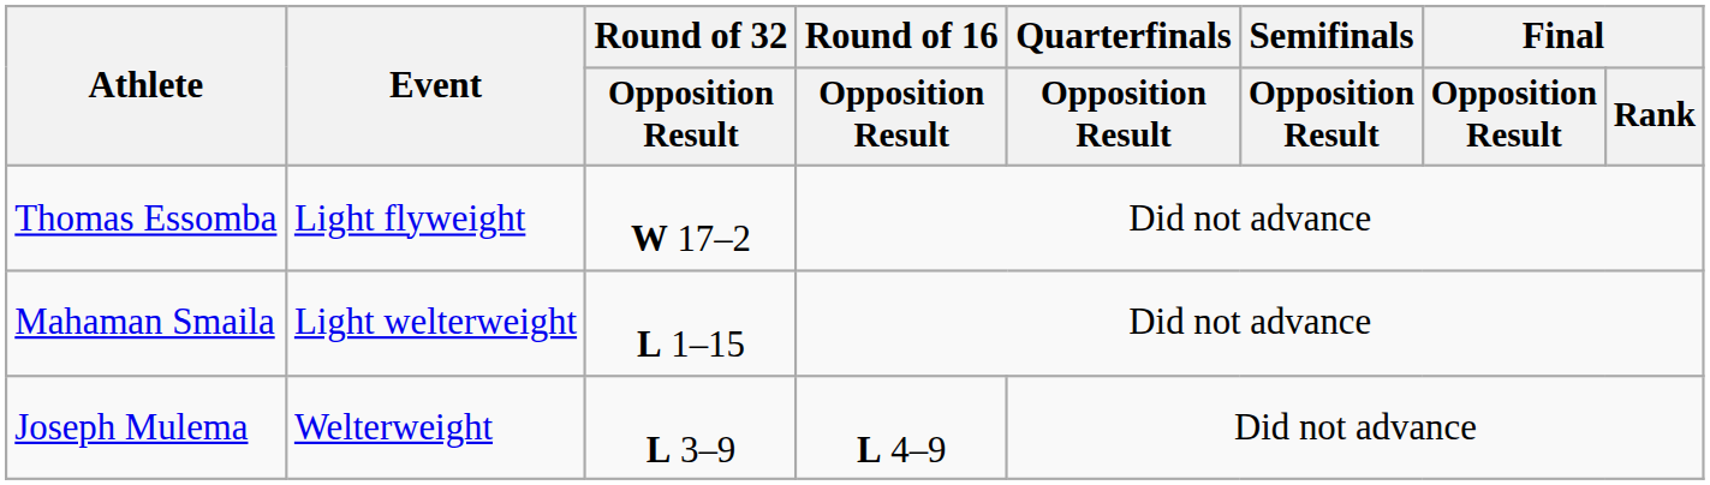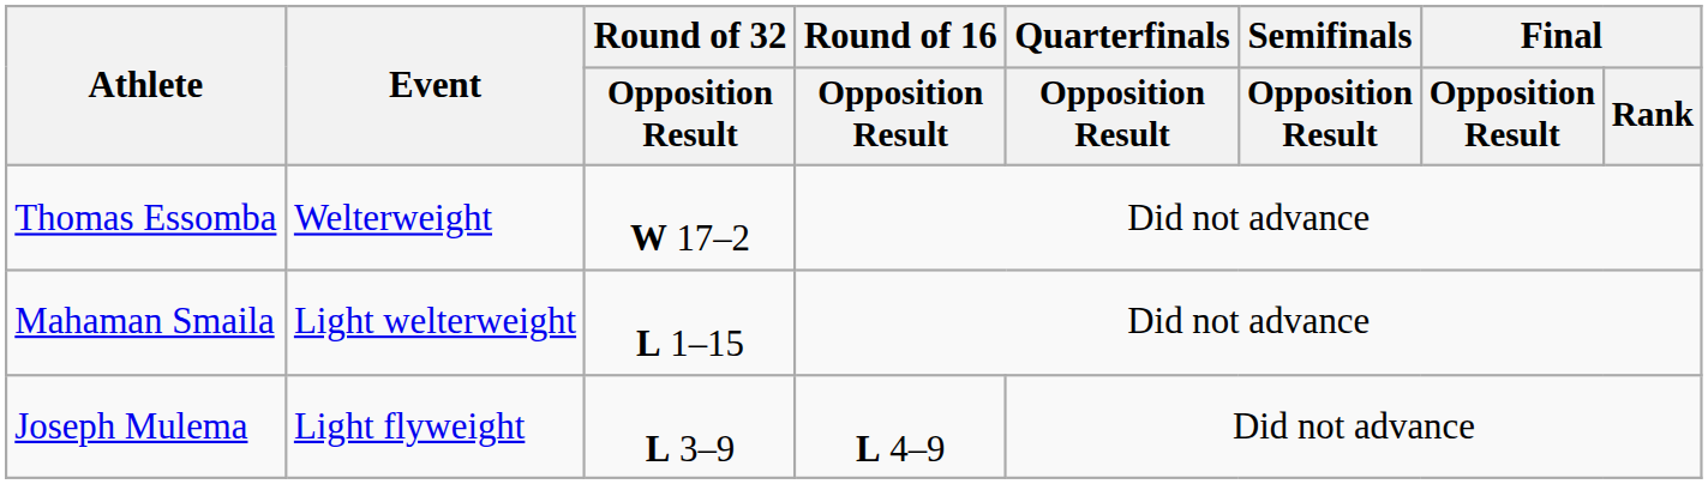 <table class="wikitable" style="font-size:90%">
 <tr>
 <th rowspan="2">Athlete</th>
 <th rowspan="2">Event</th>
 <th>Round of 32</th>
 <th>Round of 16</th>
 <th>Quarterfinals</th>
 <th>Semifinals</th>
 <th colspan=2>Final</th>
 </tr>
 <tr style="font-size:95%">
 <th>Opposition<br>Result</th>
 <th>Opposition<br>Result</th>
 <th>Opposition<br>Result</th>
 <th>Opposition<br>Result</th>
 <th>Opposition<br>Result</th>
 <th>Rank</th>
 </tr>
 <tr align=center>
 <td align=left><a href='#'>Thomas Essomba</a></td>
-<td align=left><a href='#'>Light flyweight</a></td>
+<td align=left><a href='#'>Welterweight</a></td>
 <td><br><strong>W</strong> 17–2</td>
 <td colspan=5>Did not advance</td>
 </tr>
 <tr align=center>
 <td align=left><a href='#'>Mahaman Smaila</a></td>
 <td align=left><a href='#'>Light welterweight</a></td>
 <td><br><strong>L</strong> 1–15</td>
 <td colspan=5>Did not advance</td>
 </tr>
 <tr align=center>
 <td align=left><a href='#'>Joseph Mulema</a></td>
-<td align=left><a href='#'>Welterweight</a></td>
+<td align=left><a href='#'>Light flyweight</a></td>
 <td><br><strong>L</strong> 3–9</td>
 <td><br><strong>L</strong> 4–9</td>
 <td colspan=4>Did not advance</td>
 </tr>
 </table>
